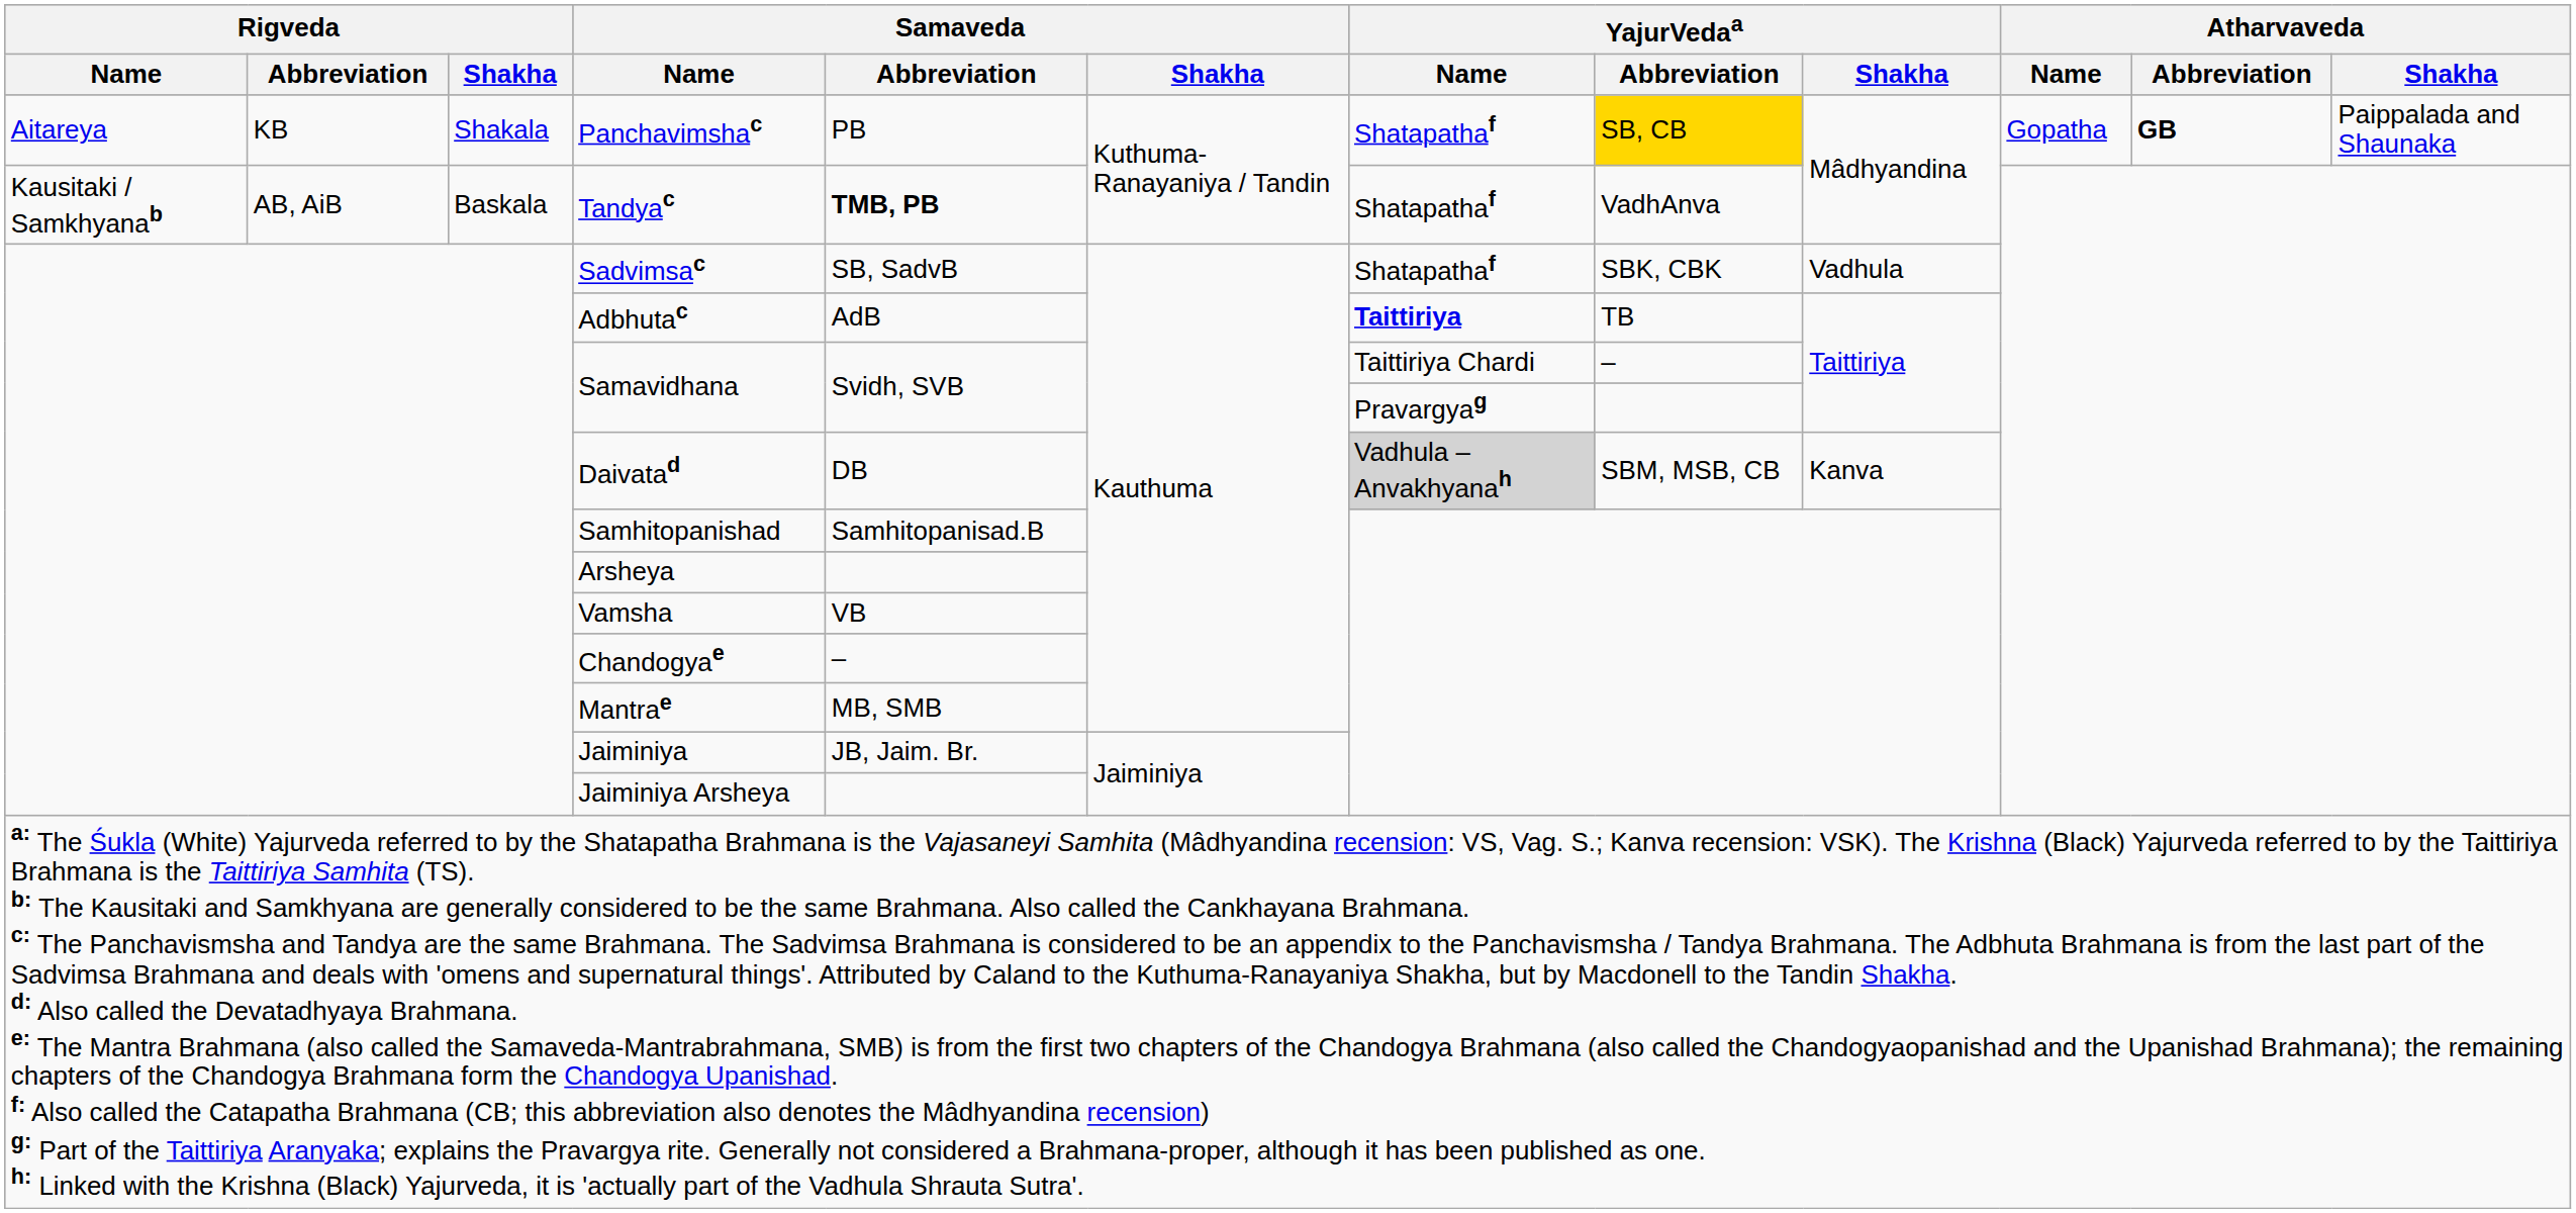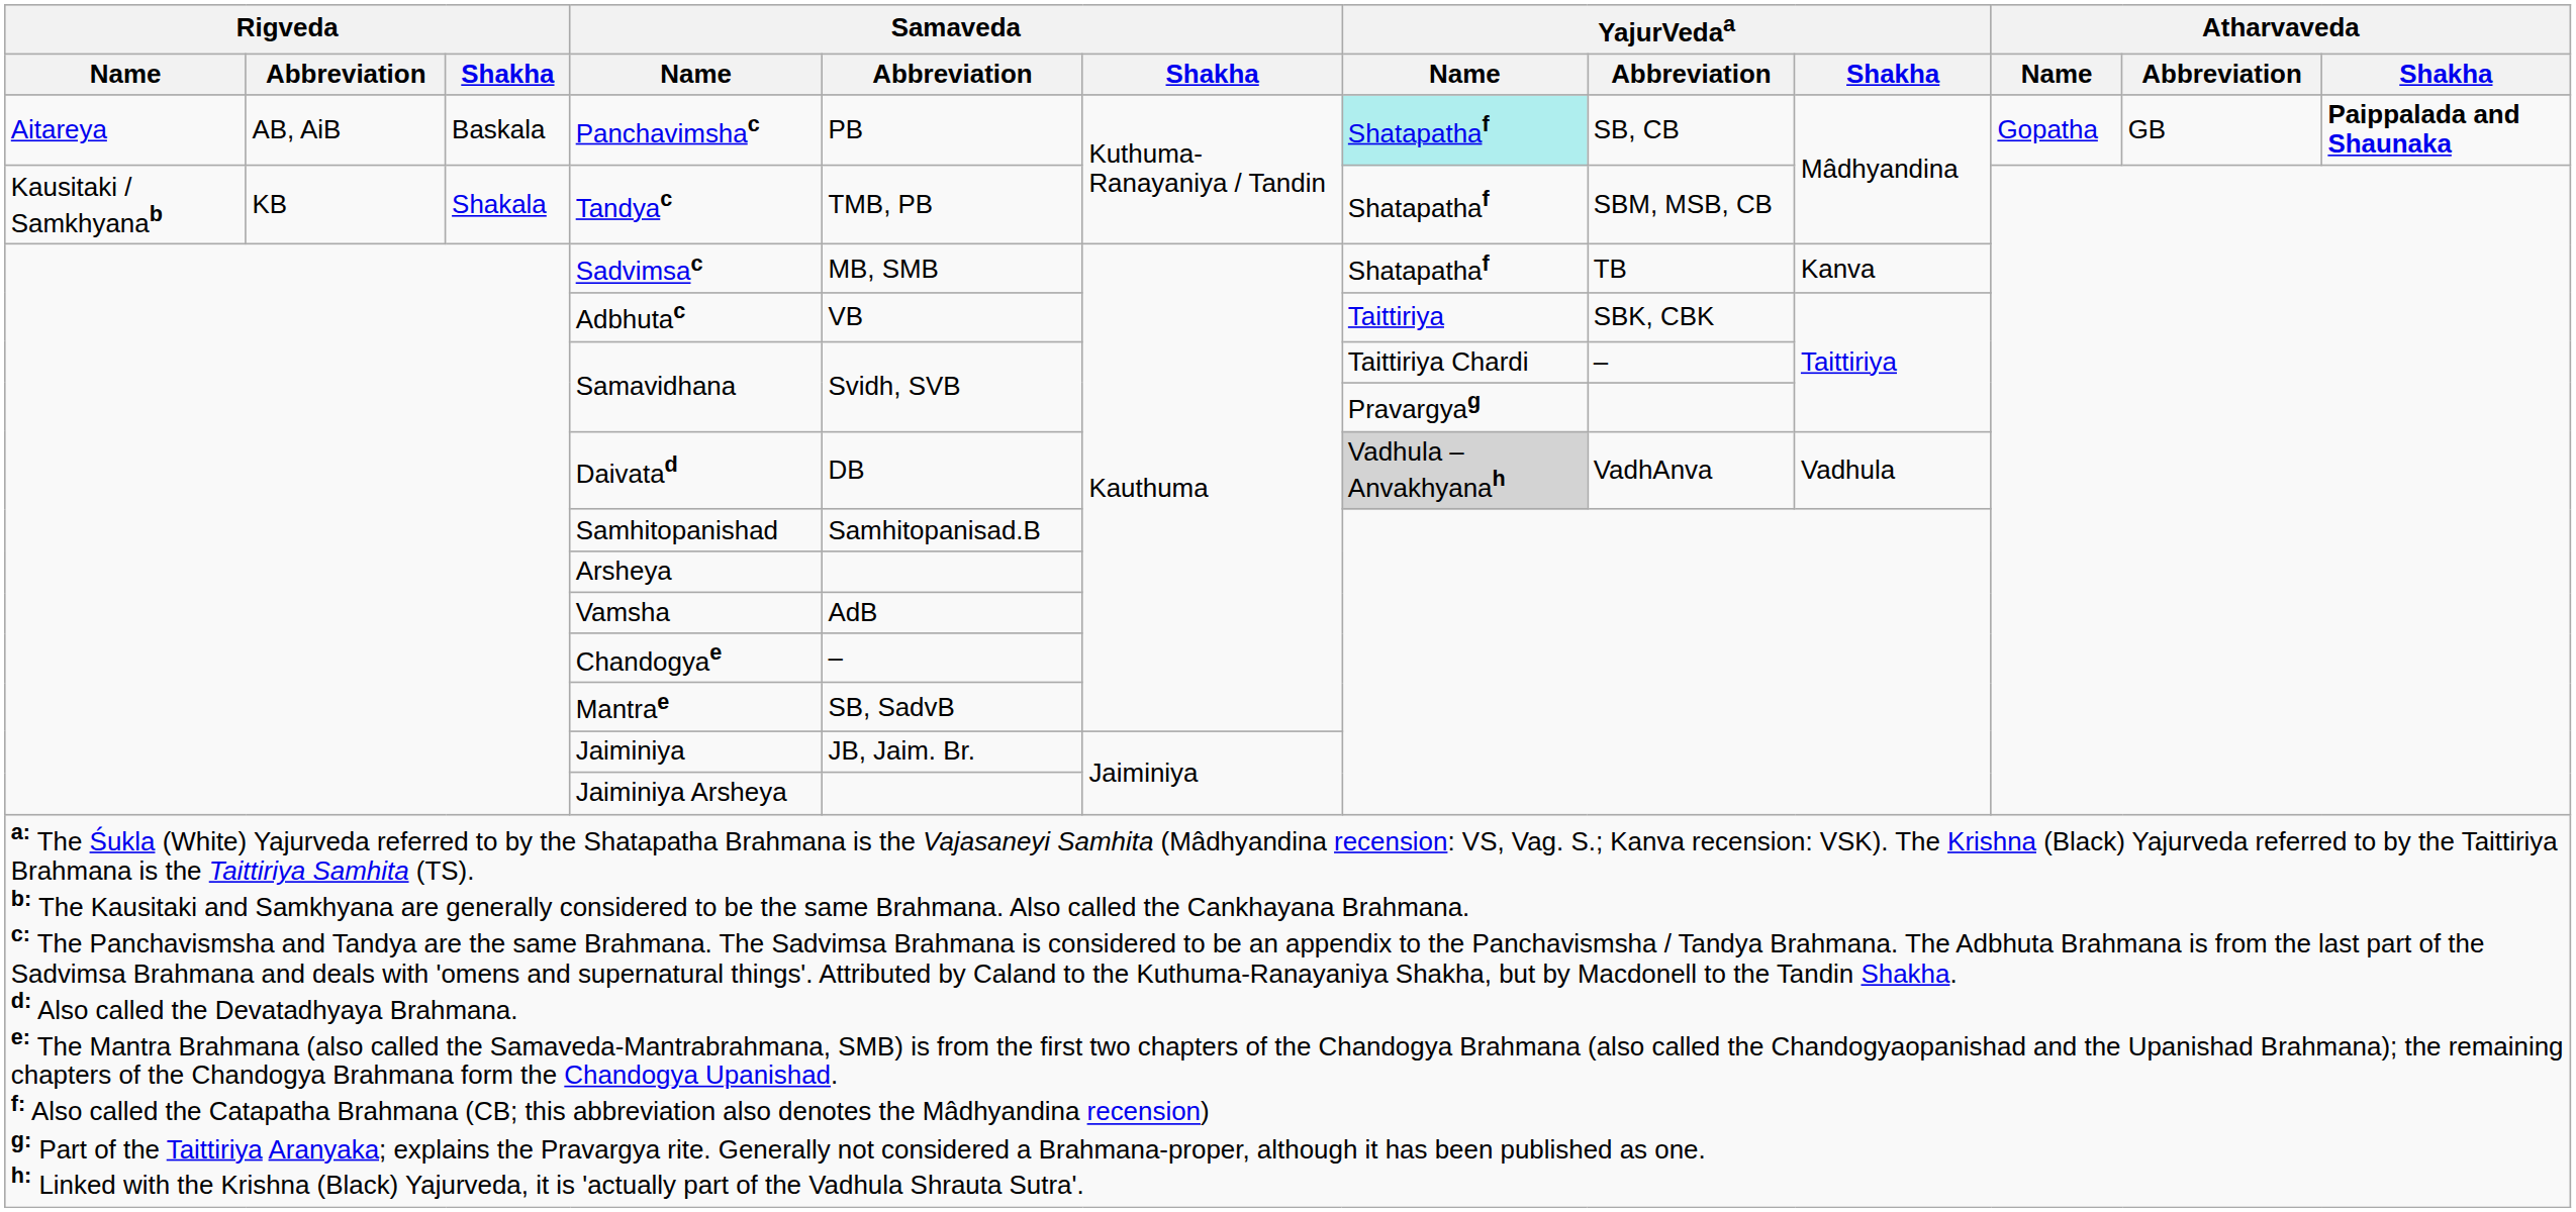 <table class="wikitable">
 <tr>
 <th colspan="3">Rigveda</th>
 <th colspan="3"><strong>Samaveda</strong></th>
 <th colspan="3"><strong>YajurVeda<sup>a</sup></strong></th>
 <th colspan="3"><strong>Atharvaveda</strong></th>
 </tr>
 <tr>
 <th>Name</th>
 <th>Abbreviation</th>
 <th><a href='#'>Shakha</a></th>
 <th>Name</th>
 <th>Abbreviation</th>
 <th><a href='#'>Shakha</a></th>
 <th>Name</th>
 <th>Abbreviation</th>
 <th><a href='#'>Shakha</a></th>
 <th>Name</th>
 <th>Abbreviation</th>
 <th><a href='#'>Shakha</a></th>
 </tr>
 <tr>
 <td><a href='#'>Aitareya</a></td>
-<td>KB</td>
-<td><a href='#'>Shakala</a></td>
+<td>AB, AiB</td>
+<td>Baskala</td>
 <td><a href='#'>Panchavimsha</a><strong><sup>c</sup></strong></td>
 <td>PB</td>
 <td rowspan="2">Kuthuma-Ranayaniya / Tandin</td>
-<td><a href='#'>Shatapatha</a><strong><sup>f</sup></strong></td>
-<td style="background: gold;">SB, CB</td>
+<td style="background: paleturquoise;"><a href='#'>Shatapatha</a><strong><sup>f</sup></strong></td>
+<td>SB, CB</td>
 <td rowspan="2">Mâdhyandina</td>
 <td><a href='#'>Gopatha</a></td>
-<td><strong>GB</strong></td>
-<td>Paippalada and <a href='#'>Shaunaka</a></td>
+<td>GB</td>
+<td><strong>Paippalada and <a href='#'>Shaunaka</a></strong></td>
 </tr>
 <tr>
 <td>Kausitaki / Samkhyana<sup><strong>b</strong></sup></td>
-<td>AB, AiB</td>
-<td>Baskala</td>
+<td>KB</td>
+<td><a href='#'>Shakala</a></td>
 <td><a href='#'>Tandya</a><strong><sup>c</sup></strong></td>
-<td><strong>TMB, PB</strong></td>
+<td>TMB, PB</td>
 <td>Shatapatha<strong><sup>f</sup></strong></td>
-<td>VadhAnva</td>
+<td>SBM, MSB, CB</td>
 <td colspan="3" rowspan="13"></td>
 </tr>
 <tr>
 <td colspan="3" rowspan="12"></td>
 <td><a href='#'>Sadvimsa</a><strong><sup>c</sup></strong></td>
-<td>SB, SadvB</td>
+<td>MB, SMB</td>
 <td rowspan="10">Kauthuma</td>
 <td>Shatapatha<strong><sup>f</sup></strong></td>
-<td>SBK, CBK</td>
-<td>Vadhula</td>
+<td>TB</td>
+<td>Kanva</td>
 </tr>
 <tr>
 <td>Adbhuta<strong><sup>c</sup></strong></td>
-<td>AdB</td>
-<td><strong><a href='#'>Taittiriya</a></strong></td>
-<td>TB</td>
+<td>VB</td>
+<td><a href='#'>Taittiriya</a></td>
+<td>SBK, CBK</td>
 <td rowspan="3"><a href='#'>Taittiriya</a></td>
 </tr>
 <tr>
 <td rowspan="2">Samavidhana</td>
 <td rowspan="2">Svidh, SVB</td>
 <td>Taittiriya Chardi</td>
 <td>–</td>
 </tr>
 <tr>
 <td>Pravargya<strong><sup>g</sup></strong></td>
 <td></td>
 </tr>
 <tr>
 <td>Daivata<strong><sup>d</sup></strong></td>
 <td>DB</td>
 <td style="background: lightgrey;">Vadhula – Anvakhyana<strong><sup>h</sup></strong></td>
-<td>SBM, MSB, CB</td>
-<td>Kanva</td>
+<td>VadhAnva</td>
+<td>Vadhula</td>
 </tr>
 <tr>
 <td>Samhitopanishad</td>
 <td>Samhitopanisad.B</td>
 <td colspan="3" rowspan="7"></td>
 </tr>
 <tr>
 <td>Arsheya</td>
 <td></td>
 </tr>
 <tr>
 <td>Vamsha</td>
-<td>VB</td>
+<td>AdB</td>
 </tr>
 <tr>
 <td>Chandogya<strong><sup>e</sup></strong></td>
 <td>–</td>
 </tr>
 <tr>
 <td>Mantra<strong><sup>e</sup></strong></td>
-<td>MB, SMB</td>
+<td>SB, SadvB</td>
 </tr>
 <tr>
 <td>Jaiminiya</td>
 <td>JB, Jaim. Br.</td>
 <td rowspan="2">Jaiminiya</td>
 </tr>
 <tr>
 <td>Jaiminiya Arsheya</td>
 <td></td>
 </tr>
 <tr>
 <td colspan="12"><strong><sup>a:</sup></strong> The <a href='#'>Śukla</a> (White) Yajurveda referred to by the Shatapatha Brahmana is the <em>Vajasaneyi Samhita</em> (Mâdhyandina <a href='#'>recension</a>: VS, Vag. S.; Kanva recension: VSK). The <a href='#'>Krishna</a> (Black) Yajurveda referred to by the Taittiriya Brahmana is the <a href='#'><em>Taittiriya Samhita</em></a> (TS).<br><sup><strong>b:</strong></sup> The Kausitaki and Samkhyana are generally considered to be the same Brahmana. Also called the Cankhayana Brahmana.<br><sup><strong>c:</strong></sup> The Panchavismsha and Tandya are the same Brahmana. The Sadvimsa Brahmana is considered to be an appendix to the Panchavismsha / Tandya Brahmana. The Adbhuta Brahmana is from the last part of the Sadvimsa Brahmana and deals with 'omens and supernatural things'. Attributed by Caland to the Kuthuma-Ranayaniya Shakha, but by Macdonell to the Tandin <a href='#'>Shakha</a>.<br><strong><sup>d:</sup></strong> Also called the Devatadhyaya Brahmana.<br><strong><sup>e:</sup></strong> The Mantra Brahmana (also called the Samaveda-Mantrabrahmana, SMB) is from the first two chapters of the Chandogya Brahmana (also called the Chandogyaopanishad and the Upanishad Brahmana); the remaining chapters of the Chandogya Brahmana form the <a href='#'>Chandogya Upanishad</a>.<br><strong><sup>f:</sup></strong>  Also called the Catapatha Brahmana (CB; this abbreviation also denotes the Mâdhyandina <a href='#'>recension</a>)<br><strong><sup>g:</sup></strong> Part of the <a href='#'>Taittiriya</a> <a href='#'>Aranyaka</a>; explains the Pravargya rite. Generally not considered a Brahmana-proper, although it has been published as one.<br><strong><sup>h:</sup></strong> Linked with the Krishna (Black) Yajurveda, it is 'actually part of the Vadhula Shrauta Sutra'.</td>
 </tr>
 </table>
